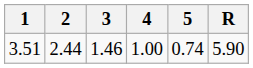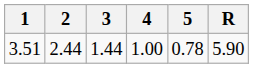 <table class=wikitable>
 <tr>
 <th>1</th>
 <th>2</th>
 <th>3</th>
 <th>4</th>
 <th>5</th>
 <th>R</th>
 </tr>
 <tr>
 <td>3.51</td>
 <td>2.44</td>
-<td>1.46</td>
+<td>1.44</td>
 <td>1.00</td>
-<td>0.74</td>
+<td>0.78</td>
 <td>5.90</td>
 </tr>
 </table>
